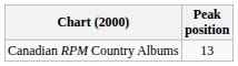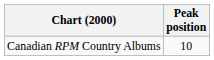 <table class="wikitable">
 <tr>
 <th>Chart (2000)</th>
 <th>Peak<br>position</th>
 </tr>
 <tr>
 <td>Canadian <em>RPM</em> Country Albums</td>
-<td align="center">13</td>
+<td align="center">10</td>
 </tr>
 </table>
